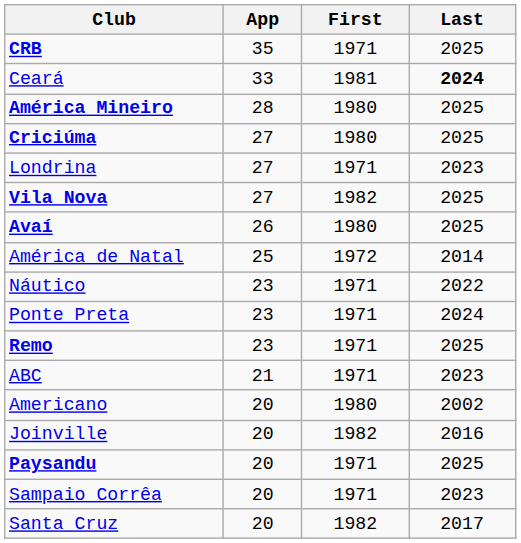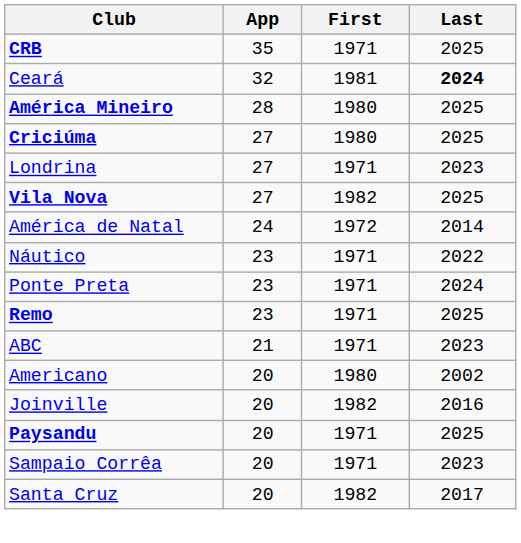 <table class="wikitable sortable">
 <tr>
 <th width=150px>Club</th>
 <th width=50px>App</th>
 <th width=70px>First</th>
 <th width=70px>Last</th>
 </tr>
 <tr>
 <td><strong><a href='#'>CRB</a></strong></td>
 <td align=center>35</td>
 <td align=center>1971</td>
 <td align=center>2025</td>
 </tr>
 <tr>
 <td><a href='#'>Ceará</a></td>
-<td align=center>33</td>
+<td align=center>32</td>
 <td align=center>1981</td>
 <td align=center><strong>2024</strong></td>
 </tr>
 <tr>
 <td><strong><a href='#'>América Mineiro</a></strong></td>
 <td align=center>28</td>
 <td align=center>1980</td>
 <td align=center>2025</td>
 </tr>
 <tr>
 <td><strong><a href='#'>Criciúma</a></strong></td>
 <td align=center>27</td>
 <td align=center>1980</td>
 <td align=center>2025</td>
 </tr>
 <tr>
 <td><a href='#'>Londrina</a></td>
 <td align=center>27</td>
 <td align=center>1971</td>
 <td align=center>2023</td>
 </tr>
 <tr>
 <td><strong><a href='#'>Vila Nova</a></strong></td>
 <td align=center>27</td>
 <td align=center>1982</td>
 <td align=center>2025</td>
 </tr>
 <tr>
-<td><strong><a href='#'>Avaí</a></strong></td>
-<td align=center>26</td>
-<td align=center>1980</td>
-<td align=center>2025</td>
-</tr>
-<tr>
 <td><a href='#'>América de Natal</a></td>
-<td align=center>25</td>
+<td align=center>24</td>
 <td align=center>1972</td>
 <td align=center>2014</td>
 </tr>
 <tr>
 <td><a href='#'>Náutico</a></td>
 <td align=center>23</td>
 <td align=center>1971</td>
 <td align=center>2022</td>
 </tr>
 <tr>
 <td><a href='#'>Ponte Preta</a></td>
 <td align=center>23</td>
 <td align=center>1971</td>
 <td align=center>2024</td>
 </tr>
 <tr>
 <td><strong><a href='#'>Remo</a></strong></td>
 <td align=center>23</td>
 <td align=center>1971</td>
 <td align=center>2025</td>
 </tr>
 <tr>
 <td><a href='#'>ABC</a></td>
 <td align=center>21</td>
 <td align=center>1971</td>
 <td align=center>2023</td>
 </tr>
 <tr>
 <td><a href='#'>Americano</a></td>
 <td align=center>20</td>
 <td align=center>1980</td>
 <td align=center>2002</td>
 </tr>
 <tr>
 <td><a href='#'>Joinville</a></td>
 <td align=center>20</td>
 <td align=center>1982</td>
 <td align=center>2016</td>
 </tr>
 <tr>
 <td><strong><a href='#'>Paysandu</a></strong></td>
 <td align=center>20</td>
 <td align=center>1971</td>
 <td align=center>2025</td>
 </tr>
 <tr>
 <td><a href='#'>Sampaio Corrêa</a></td>
 <td align=center>20</td>
 <td align=center>1971</td>
 <td align=center>2023</td>
 </tr>
 <tr>
 <td><a href='#'>Santa Cruz</a></td>
 <td align=center>20</td>
 <td align=center>1982</td>
 <td align=center>2017</td>
 </tr>
 </table>
